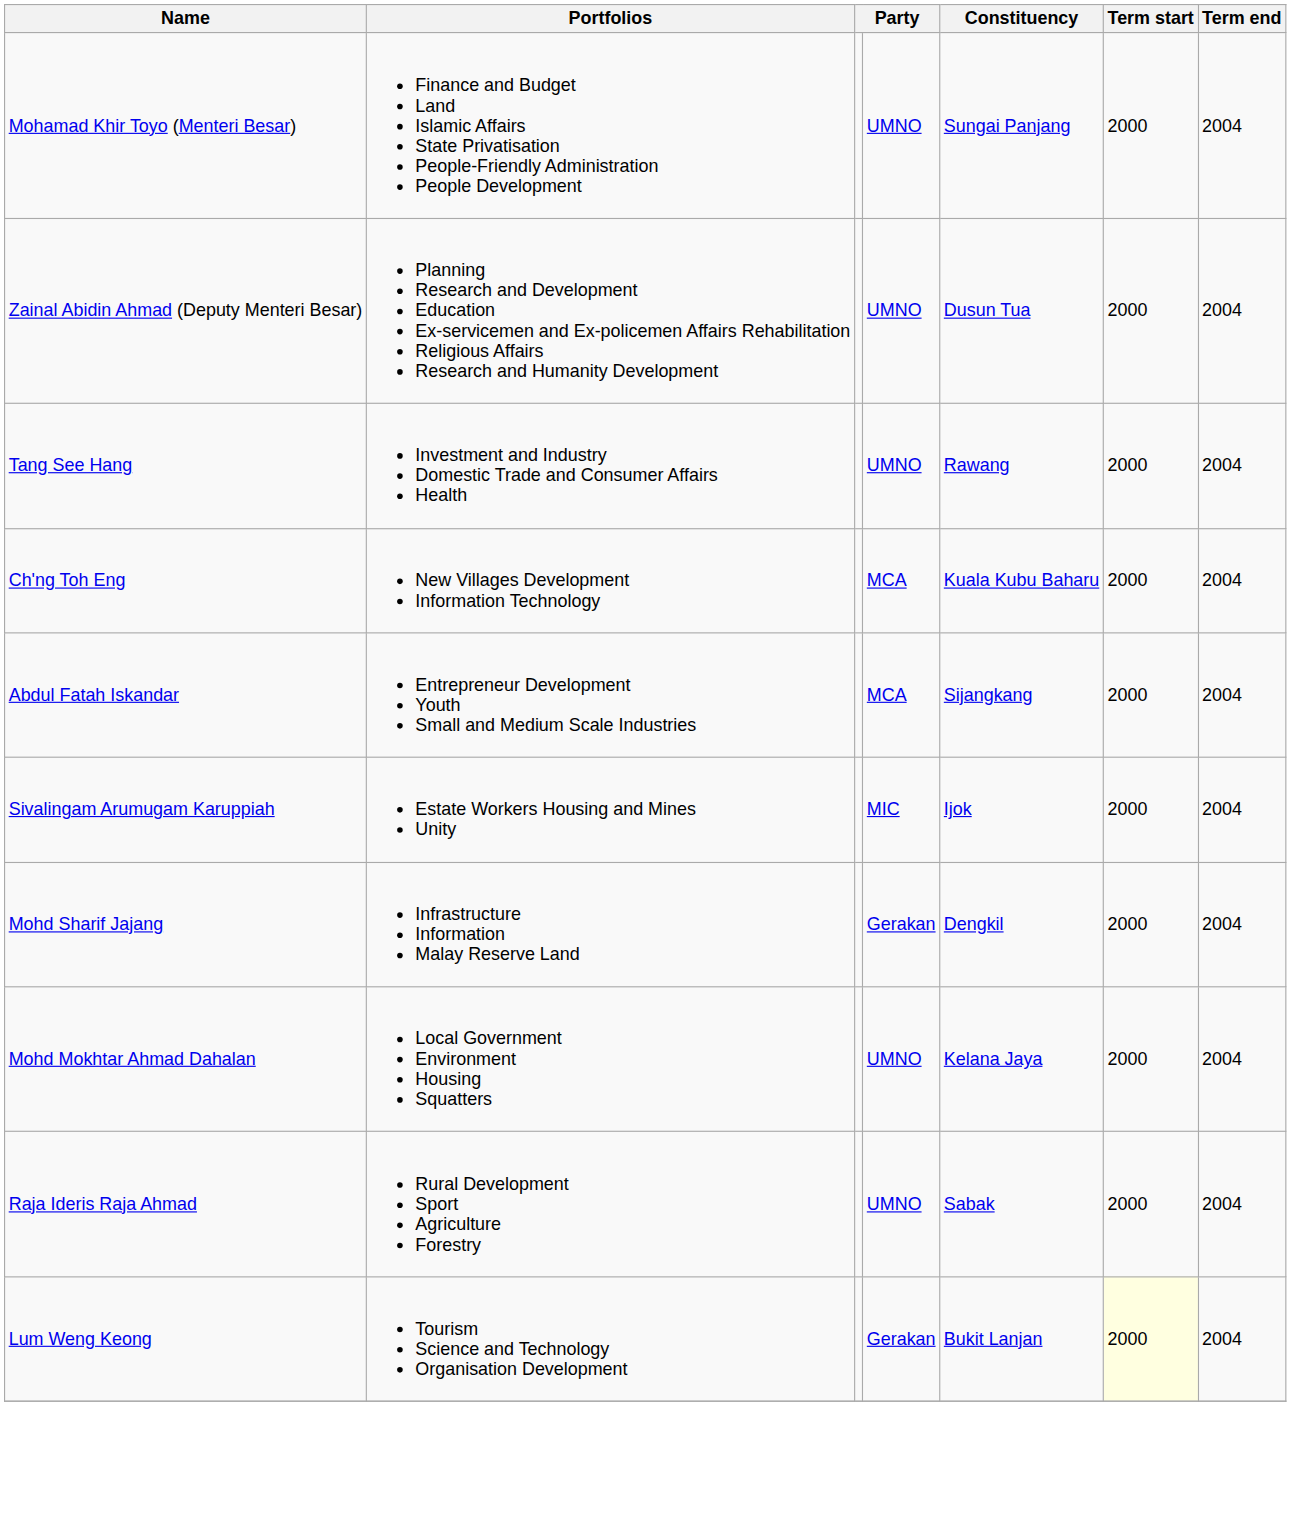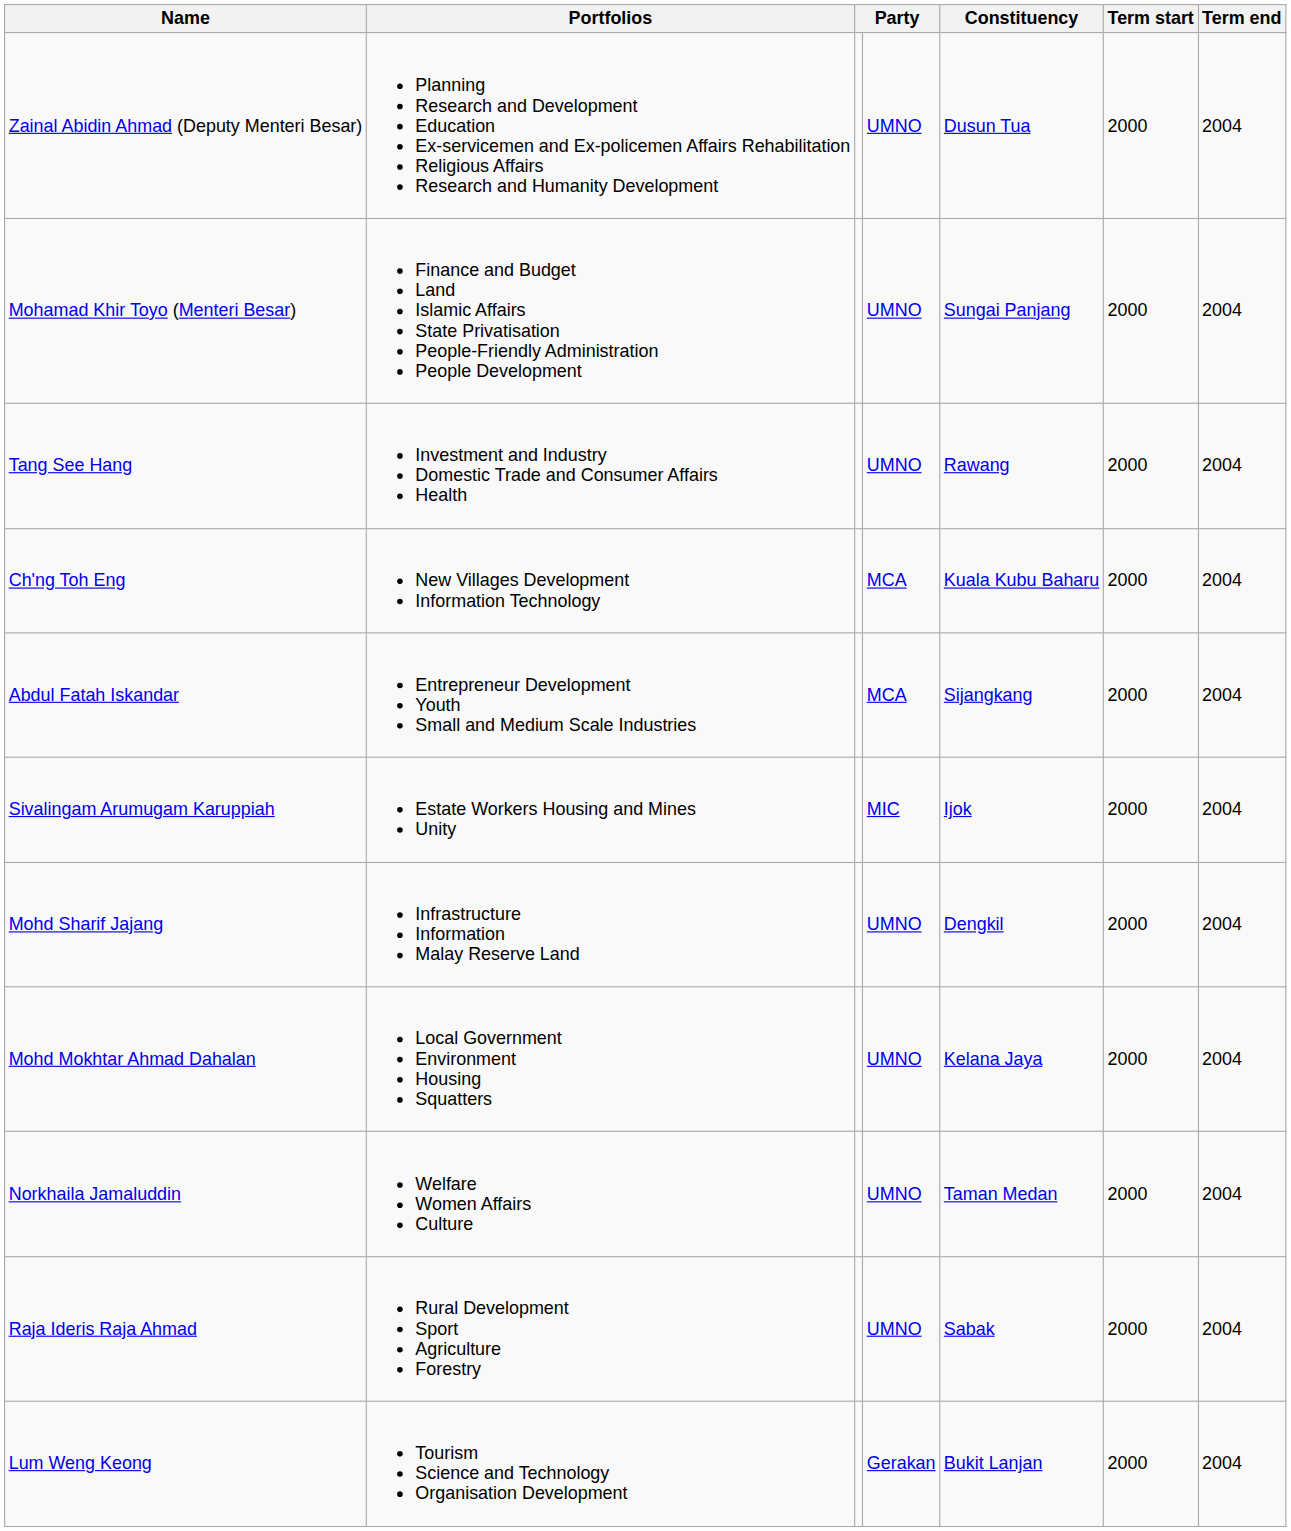 <table class="wikitable">
 <tr>
 <th>Name</th>
 <th>Portfolios</th>
 <th colspan=2>Party</th>
 <th>Constituency</th>
 <th>Term start</th>
 <th>Term end</th>
 </tr>
 <tr>
+<td><a href='#'>Zainal Abidin Ahmad</a> (Deputy Menteri Besar)</td>
+<td><br><ul><li>Planning</li><li>Research and Development</li><li>Education</li><li>Ex-servicemen and Ex-policemen Affairs Rehabilitation</li><li>Religious Affairs</li><li>Research and Humanity Development</li></ul></td>
+<td bgcolor=></td>
+<td><a href='#'>UMNO</a></td>
+<td><a href='#'>Dusun Tua</a></td>
+<td>2000</td>
+<td>2004</td>
+</tr>
+<tr>
 <td><a href='#'>Mohamad Khir Toyo</a> (<a href='#'>Menteri Besar</a>)</td>
 <td><br><ul><li>Finance and Budget</li><li>Land</li><li>Islamic Affairs</li><li>State Privatisation</li><li>People-Friendly Administration</li><li>People Development</li></ul></td>
 <td bgcolor=></td>
 <td><a href='#'>UMNO</a></td>
 <td><a href='#'>Sungai Panjang</a></td>
-<td>2000</td>
-<td>2004</td>
-</tr>
-<tr>
-<td><a href='#'>Zainal Abidin Ahmad</a> (Deputy Menteri Besar)</td>
-<td><br><ul><li>Planning</li><li>Research and Development</li><li>Education</li><li>Ex-servicemen and Ex-policemen Affairs Rehabilitation</li><li>Religious Affairs</li><li>Research and Humanity Development</li></ul></td>
-<td bgcolor=></td>
-<td><a href='#'>UMNO</a></td>
-<td><a href='#'>Dusun Tua</a></td>
 <td>2000</td>
 <td>2004</td>
 </tr>
 <tr>
 <td><a href='#'>Tang See Hang</a></td>
 <td><br><ul><li>Investment and Industry</li><li>Domestic Trade and Consumer Affairs</li><li>Health</li></ul></td>
 <td bgcolor=></td>
 <td><a href='#'>UMNO</a></td>
 <td><a href='#'>Rawang</a></td>
 <td>2000</td>
 <td>2004</td>
 </tr>
 <tr>
 <td><a href='#'>Ch'ng Toh Eng</a></td>
 <td><br><ul><li>New Villages Development</li><li>Information Technology</li></ul></td>
 <td bgcolor=></td>
 <td><a href='#'>MCA</a></td>
 <td><a href='#'>Kuala Kubu Baharu</a></td>
 <td>2000</td>
 <td>2004</td>
 </tr>
 <tr>
 <td><a href='#'>Abdul Fatah Iskandar</a></td>
 <td><br><ul><li>Entrepreneur Development</li><li>Youth</li><li>Small and Medium Scale Industries</li></ul></td>
 <td bgcolor=></td>
 <td><a href='#'>MCA</a></td>
 <td><a href='#'>Sijangkang</a></td>
 <td>2000</td>
 <td>2004</td>
 </tr>
 <tr>
 <td><a href='#'>Sivalingam Arumugam Karuppiah</a></td>
 <td><br><ul><li>Estate Workers Housing and Mines</li><li>Unity</li></ul></td>
 <td bgcolor=></td>
 <td><a href='#'>MIC</a></td>
 <td><a href='#'>Ijok</a></td>
 <td>2000</td>
 <td>2004</td>
 </tr>
 <tr>
 <td><a href='#'>Mohd Sharif Jajang</a></td>
 <td><br><ul><li>Infrastructure</li><li>Information</li><li>Malay Reserve Land</li></ul></td>
 <td bgcolor=></td>
-<td><a href='#'>Gerakan</a></td>
+<td><a href='#'>UMNO</a></td>
 <td><a href='#'>Dengkil</a></td>
 <td>2000</td>
 <td>2004</td>
 </tr>
 <tr>
 <td><a href='#'>Mohd Mokhtar Ahmad Dahalan</a></td>
 <td><br><ul><li>Local Government</li><li>Environment</li><li>Housing</li><li>Squatters</li></ul></td>
 <td bgcolor=></td>
 <td><a href='#'>UMNO</a></td>
 <td><a href='#'>Kelana Jaya</a></td>
+<td>2000</td>
+<td>2004</td>
+</tr>
+<tr>
+<td><a href='#'>Norkhaila Jamaluddin</a></td>
+<td><br><ul><li>Welfare</li><li>Women Affairs</li><li>Culture</li></ul></td>
+<td bgcolor=></td>
+<td><a href='#'>UMNO</a></td>
+<td><a href='#'>Taman Medan</a></td>
 <td>2000</td>
 <td>2004</td>
 </tr>
 <tr>
 <td><a href='#'>Raja Ideris Raja Ahmad</a></td>
 <td><br><ul><li>Rural Development</li><li>Sport</li><li>Agriculture</li><li>Forestry</li></ul></td>
 <td bgcolor=></td>
 <td><a href='#'>UMNO</a></td>
 <td><a href='#'>Sabak</a></td>
 <td>2000</td>
 <td>2004</td>
 </tr>
 <tr>
 <td><a href='#'>Lum Weng Keong</a></td>
 <td><br><ul><li>Tourism</li><li>Science and Technology</li><li>Organisation Development</li></ul></td>
 <td bgcolor=></td>
 <td><a href='#'>Gerakan</a></td>
 <td><a href='#'>Bukit Lanjan</a></td>
-<td style="background: lightyellow;">2000</td>
+<td>2000</td>
 <td>2004</td>
 </tr>
 <tr>
 </tr>
 </table>
